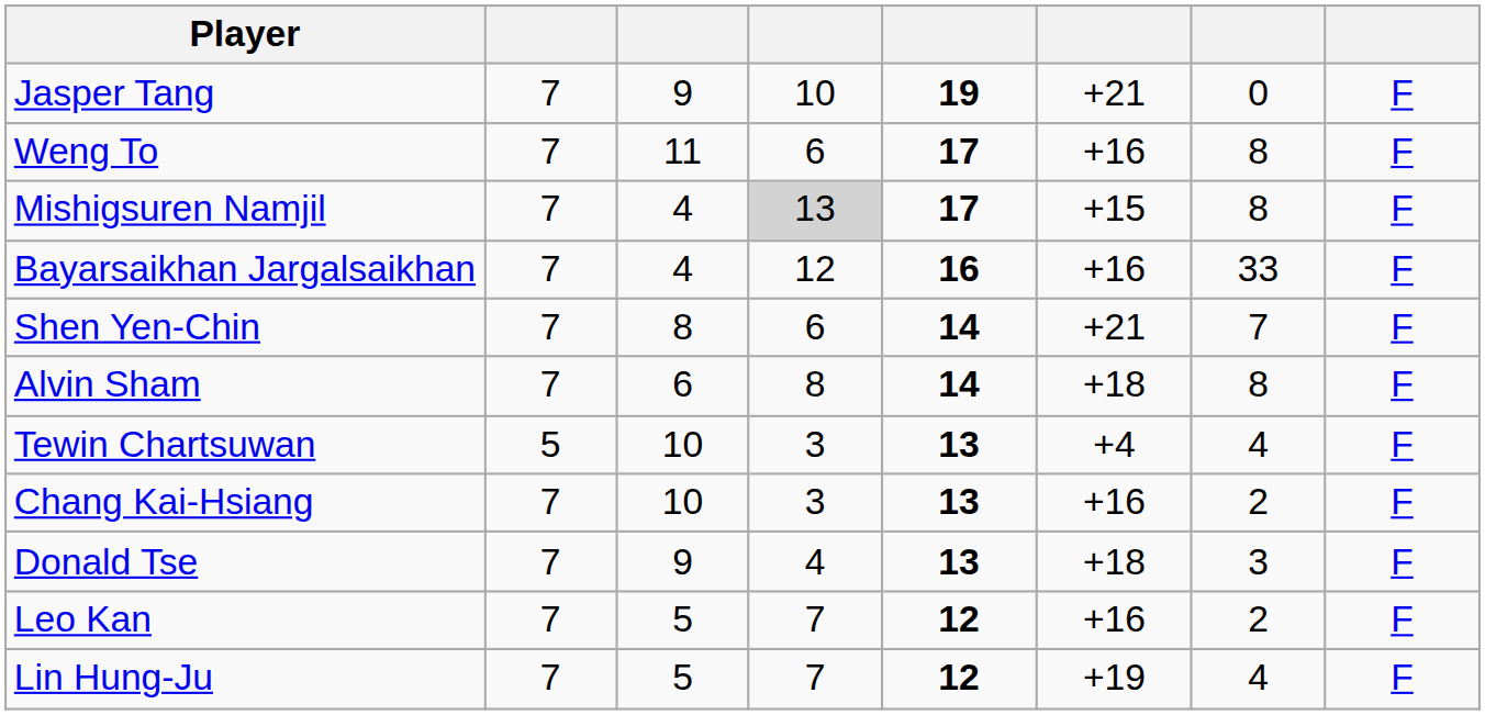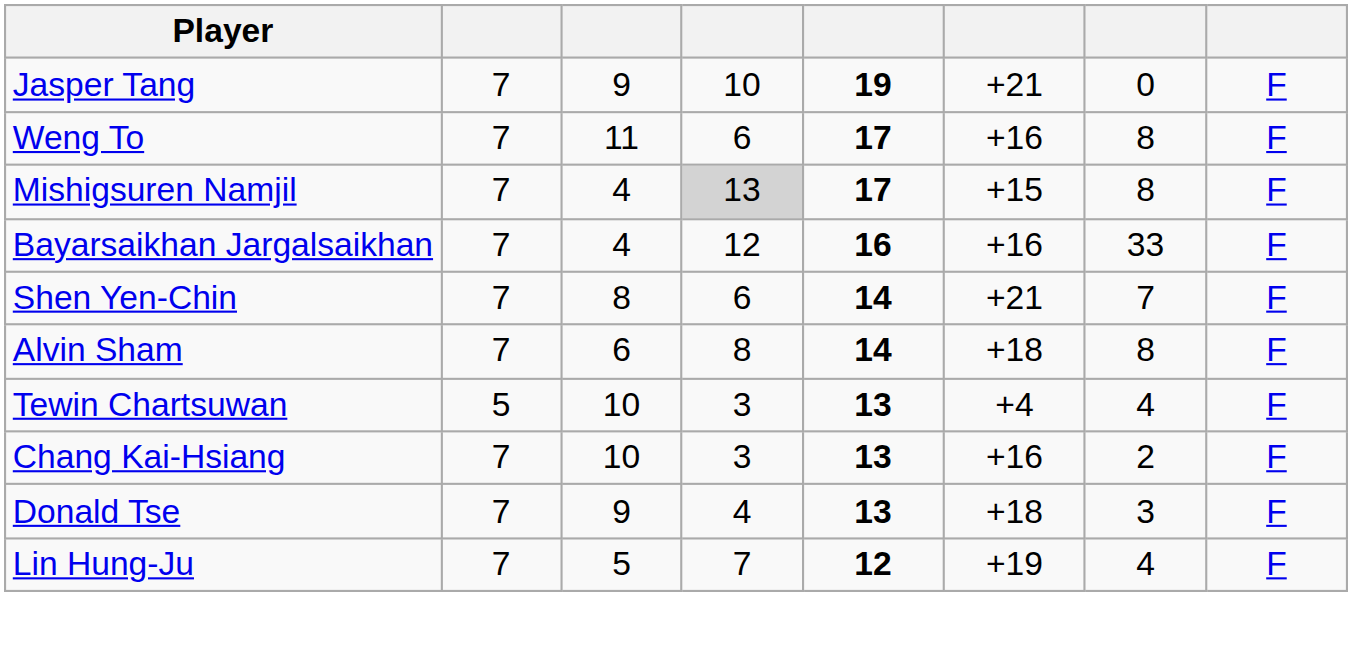 <table class="wikitable sortable" style="text-align:center;">
 <tr>
 <th>Player</th>
 <th width="50px"></th>
 <th width="50px"></th>
 <th width="50px"></th>
 <th width="60px"></th>
 <th width="60px"></th>
 <th width="50px"></th>
 <th width="60px"></th>
 </tr>
 <tr>
 <td style="text-align:left;"> <a href='#'>Jasper Tang</a></td>
 <td>7</td>
 <td>9</td>
 <td>10</td>
 <td><strong>19</strong></td>
 <td>+21</td>
 <td>0</td>
 <td><a href='#'>F</a></td>
 </tr>
 <tr>
 <td style="text-align:left;"> <a href='#'>Weng To</a></td>
 <td>7</td>
 <td>11</td>
 <td>6</td>
 <td><strong>17</strong></td>
 <td>+16</td>
 <td>8</td>
 <td><a href='#'>F</a></td>
 </tr>
 <tr>
 <td style="text-align:left;"> <a href='#'>Mishigsuren Namjil</a></td>
 <td>7</td>
 <td>4</td>
 <td style="background: lightgrey;">13</td>
 <td><strong>17</strong></td>
 <td>+15</td>
 <td>8</td>
 <td><a href='#'>F</a></td>
 </tr>
 <tr>
 <td style="text-align:left;"> <a href='#'>Bayarsaikhan Jargalsaikhan</a></td>
 <td>7</td>
 <td>4</td>
 <td>12</td>
 <td><strong>16</strong></td>
 <td>+16</td>
 <td>33</td>
 <td><a href='#'>F</a></td>
 </tr>
 <tr>
 <td style="text-align:left;"> <a href='#'>Shen Yen-Chin</a></td>
 <td>7</td>
 <td>8</td>
 <td>6</td>
 <td><strong>14</strong></td>
 <td>+21</td>
 <td>7</td>
 <td><a href='#'>F</a></td>
 </tr>
 <tr>
 <td style="text-align:left;"> <a href='#'>Alvin Sham</a></td>
 <td>7</td>
 <td>6</td>
 <td>8</td>
 <td><strong>14</strong></td>
 <td>+18</td>
 <td>8</td>
 <td><a href='#'>F</a></td>
 </tr>
 <tr>
 <td style="text-align:left;"> <a href='#'>Tewin Chartsuwan</a></td>
 <td>5</td>
 <td>10</td>
 <td>3</td>
 <td><strong>13</strong></td>
 <td>+4</td>
 <td>4</td>
 <td><a href='#'>F</a></td>
 </tr>
 <tr>
 <td style="text-align:left;"> <a href='#'>Chang Kai-Hsiang</a></td>
 <td>7</td>
 <td>10</td>
 <td>3</td>
 <td><strong>13</strong></td>
 <td>+16</td>
 <td>2</td>
 <td><a href='#'>F</a></td>
 </tr>
 <tr>
 <td style="text-align:left;"> <a href='#'>Donald Tse</a></td>
 <td>7</td>
 <td>9</td>
 <td>4</td>
 <td><strong>13</strong></td>
 <td>+18</td>
 <td>3</td>
 <td><a href='#'>F</a></td>
 </tr>
 <tr>
-<td style="text-align:left;"> <a href='#'>Leo Kan</a></td>
-<td>7</td>
-<td>5</td>
-<td>7</td>
-<td><strong>12</strong></td>
-<td>+16</td>
-<td>2</td>
-<td><a href='#'>F</a></td>
-</tr>
-<tr>
 <td style="text-align:left;"> <a href='#'>Lin Hung-Ju</a></td>
 <td>7</td>
 <td>5</td>
 <td>7</td>
 <td><strong>12</strong></td>
 <td>+19</td>
 <td>4</td>
 <td><a href='#'>F</a></td>
 </tr>
 </table>
